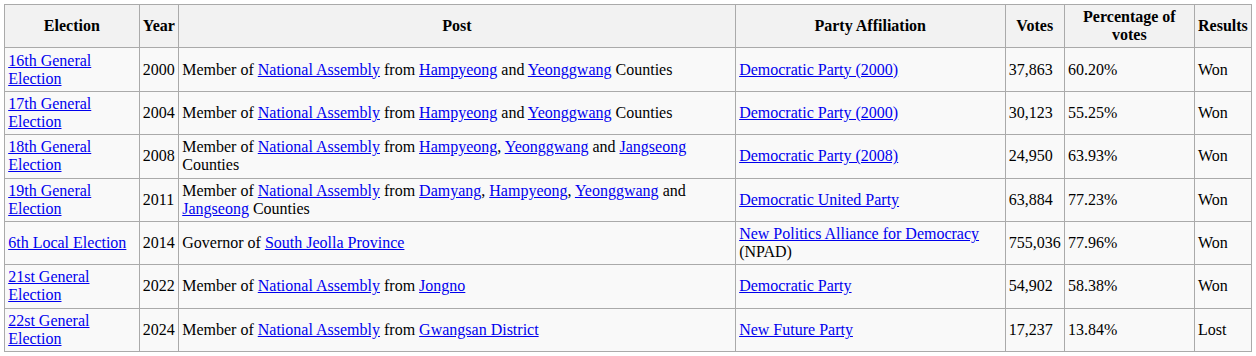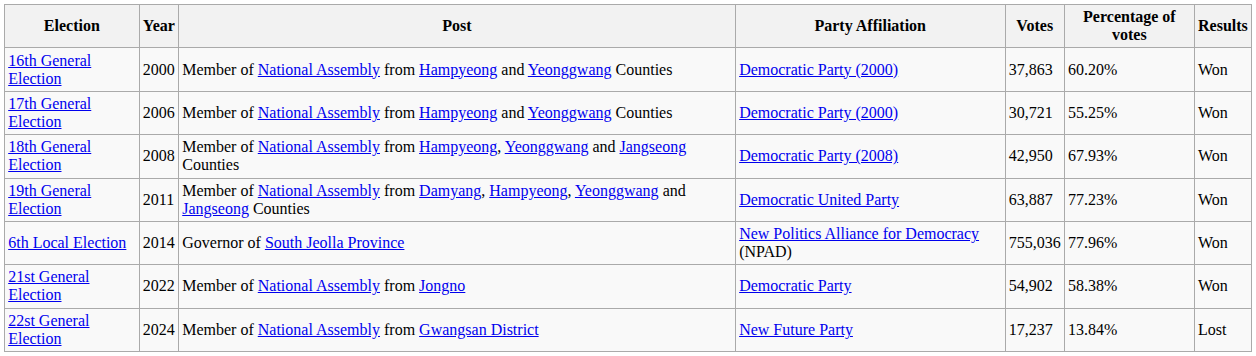 <table class="wikitable">
 <tr>
 <th>Election</th>
 <th>Year</th>
 <th>Post</th>
 <th>Party Affiliation</th>
 <th>Votes</th>
 <th>Percentage of votes</th>
 <th>Results</th>
 </tr>
 <tr>
 <td><a href='#'>16th General Election</a></td>
 <td>2000</td>
 <td>Member of <a href='#'>National Assembly</a> from <a href='#'>Hampyeong</a> and <a href='#'>Yeonggwang</a> Counties</td>
 <td><a href='#'>Democratic Party (2000)</a></td>
 <td>37,863</td>
 <td>60.20%</td>
 <td>Won</td>
 </tr>
 <tr>
 <td><a href='#'>17th General Election</a></td>
-<td>2004</td>
+<td>2006</td>
 <td>Member of <a href='#'>National Assembly</a> from <a href='#'>Hampyeong</a> and <a href='#'>Yeonggwang</a> Counties</td>
 <td><a href='#'>Democratic Party (2000)</a></td>
-<td>30,123</td>
+<td>30,721</td>
 <td>55.25%</td>
 <td>Won</td>
 </tr>
 <tr>
 <td><a href='#'>18th General Election</a></td>
 <td>2008</td>
 <td>Member of <a href='#'>National Assembly</a> from <a href='#'>Hampyeong</a>, <a href='#'>Yeonggwang</a> and <a href='#'>Jangseong</a> Counties</td>
 <td><a href='#'>Democratic Party (2008)</a></td>
-<td>24,950</td>
-<td>63.93%</td>
+<td>42,950</td>
+<td>67.93%</td>
 <td>Won</td>
 </tr>
 <tr>
 <td><a href='#'>19th General Election</a></td>
 <td>2011</td>
 <td>Member of <a href='#'>National Assembly</a> from <a href='#'>Damyang</a>, <a href='#'>Hampyeong</a>, <a href='#'>Yeonggwang</a> and <a href='#'>Jangseong</a> Counties</td>
 <td><a href='#'>Democratic United Party</a></td>
-<td>63,884</td>
+<td>63,887</td>
 <td>77.23%</td>
 <td>Won</td>
 </tr>
 <tr>
 <td><a href='#'>6th Local Election</a></td>
 <td>2014</td>
 <td>Governor of <a href='#'>South Jeolla Province</a></td>
 <td><a href='#'>New Politics Alliance for Democracy</a> (NPAD)</td>
 <td>755,036</td>
 <td>77.96%</td>
 <td>Won</td>
 </tr>
 <tr>
 <td><a href='#'>21st General Election</a></td>
 <td>2022</td>
 <td>Member of <a href='#'>National Assembly</a> from <a href='#'>Jongno</a></td>
 <td><a href='#'>Democratic Party</a></td>
 <td>54,902</td>
 <td>58.38%</td>
 <td>Won</td>
 </tr>
 <tr>
 <td><a href='#'>22st General Election</a></td>
 <td>2024</td>
 <td>Member of <a href='#'>National Assembly</a> from <a href='#'>Gwangsan District</a></td>
 <td><a href='#'>New Future Party</a></td>
 <td>17,237</td>
 <td>13.84%</td>
 <td>Lost</td>
 </tr>
 </table>
